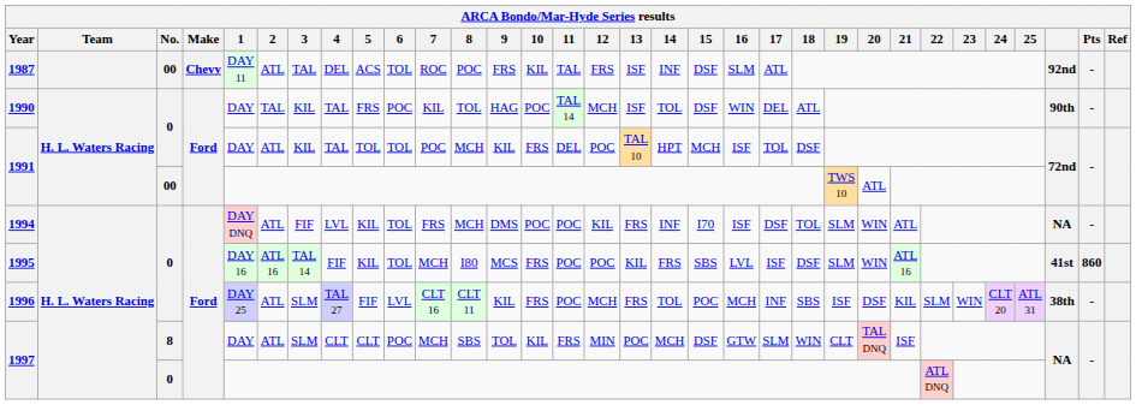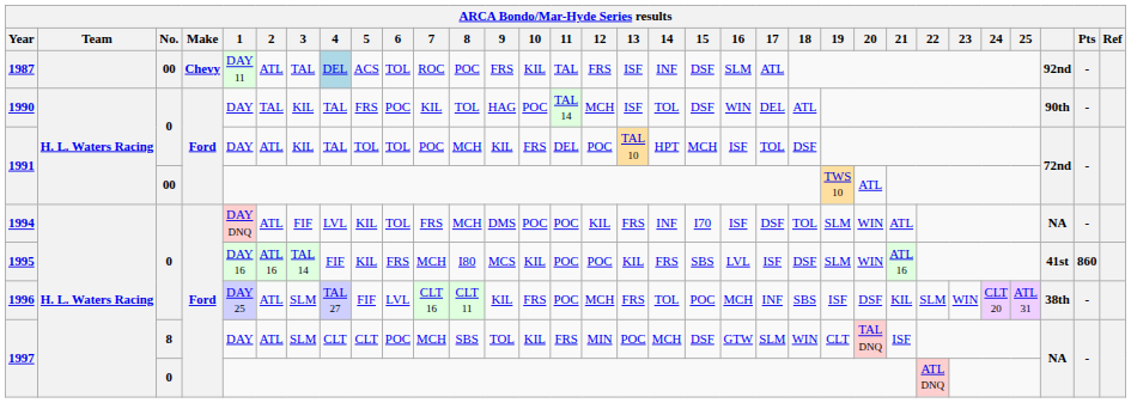 <table class="wikitable" style="text-align:center; font-size:75%">
 <tr>
 <th colspan=45><a href='#'>ARCA Bondo/Mar-Hyde Series</a> results</th>
 </tr>
 <tr>
 <th>Year</th>
 <th>Team</th>
 <th>No.</th>
 <th>Make</th>
 <th>1</th>
 <th>2</th>
 <th>3</th>
 <th>4</th>
 <th>5</th>
 <th>6</th>
 <th>7</th>
 <th>8</th>
 <th>9</th>
 <th>10</th>
 <th>11</th>
 <th>12</th>
 <th>13</th>
 <th>14</th>
 <th>15</th>
 <th>16</th>
 <th>17</th>
 <th>18</th>
 <th>19</th>
 <th>20</th>
 <th>21</th>
 <th>22</th>
 <th>23</th>
 <th>24</th>
 <th>25</th>
 <th></th>
 <th>Pts</th>
 <th>Ref</th>
 </tr>
 <tr>
 <th><a href='#'>1987</a></th>
 <th></th>
 <th>00</th>
 <th><a href='#'>Chevy</a></th>
 <td style="background:#DFFFDF;"><a href='#'>DAY</a><br><small>11</small></td>
 <td><a href='#'>ATL</a></td>
 <td><a href='#'>TAL</a></td>
-<td><a href='#'>DEL</a></td>
+<td style="background: lightblue;"><a href='#'>DEL</a></td>
 <td><a href='#'>ACS</a></td>
 <td><a href='#'>TOL</a></td>
 <td><a href='#'>ROC</a></td>
 <td><a href='#'>POC</a></td>
 <td><a href='#'>FRS</a></td>
 <td><a href='#'>KIL</a></td>
 <td><a href='#'>TAL</a></td>
 <td><a href='#'>FRS</a></td>
 <td><a href='#'>ISF</a></td>
 <td><a href='#'>INF</a></td>
 <td><a href='#'>DSF</a></td>
 <td><a href='#'>SLM</a></td>
 <td><a href='#'>ATL</a></td>
 <td colspan=8></td>
 <th>92nd</th>
 <th>-</th>
 <th></th>
 </tr>
 <tr>
 <th><a href='#'>1990</a></th>
 <th rowspan=3><a href='#'>H. L. Waters Racing</a></th>
 <th rowspan=2>0</th>
 <th rowspan=3><a href='#'>Ford</a></th>
 <td><a href='#'>DAY</a></td>
 <td><a href='#'>TAL</a></td>
 <td><a href='#'>KIL</a></td>
 <td><a href='#'>TAL</a></td>
 <td><a href='#'>FRS</a></td>
 <td><a href='#'>POC</a></td>
 <td><a href='#'>KIL</a></td>
 <td><a href='#'>TOL</a></td>
 <td><a href='#'>HAG</a></td>
 <td><a href='#'>POC</a></td>
 <td style="background:#DFFFDF;"><a href='#'>TAL</a><br><small>14</small></td>
 <td><a href='#'>MCH</a></td>
 <td><a href='#'>ISF</a></td>
 <td><a href='#'>TOL</a></td>
 <td><a href='#'>DSF</a></td>
 <td><a href='#'>WIN</a></td>
 <td><a href='#'>DEL</a></td>
 <td><a href='#'>ATL</a></td>
 <td colspan=7></td>
 <th>90th</th>
 <th>-</th>
 <th></th>
 </tr>
 <tr>
 <th rowspan=2><a href='#'>1991</a></th>
 <td><a href='#'>DAY</a></td>
 <td><a href='#'>ATL</a></td>
 <td><a href='#'>KIL</a></td>
 <td><a href='#'>TAL</a></td>
 <td><a href='#'>TOL</a></td>
 <td><a href='#'>TOL</a></td>
 <td><a href='#'>POC</a></td>
 <td><a href='#'>MCH</a></td>
 <td><a href='#'>KIL</a></td>
 <td><a href='#'>FRS</a></td>
 <td><a href='#'>DEL</a></td>
 <td><a href='#'>POC</a></td>
 <td style="background:#FFDF9F;"><a href='#'>TAL</a><br><small>10</small></td>
 <td><a href='#'>HPT</a></td>
 <td><a href='#'>MCH</a></td>
 <td><a href='#'>ISF</a></td>
 <td><a href='#'>TOL</a></td>
 <td><a href='#'>DSF</a></td>
 <td colspan=7></td>
 <th rowspan=2>72nd</th>
 <th rowspan=2>-</th>
 <th rowspan=2></th>
 </tr>
 <tr>
 <th>00</th>
 <td colspan=18></td>
 <td style="background:#FFDF9F;"><a href='#'>TWS</a><br><small>10</small></td>
 <td><a href='#'>ATL</a></td>
 <td colspan=5></td>
 </tr>
 <tr>
 <th><a href='#'>1994</a></th>
 <th rowspan=5><a href='#'>H. L. Waters Racing</a></th>
 <th rowspan=3>0</th>
 <th rowspan=5><a href='#'>Ford</a></th>
 <td style="background:#FFCFCF;"><a href='#'>DAY</a><br><small>DNQ</small></td>
 <td><a href='#'>ATL</a></td>
 <td><a href='#'>FIF</a></td>
 <td><a href='#'>LVL</a></td>
 <td><a href='#'>KIL</a></td>
 <td><a href='#'>TOL</a></td>
 <td><a href='#'>FRS</a></td>
 <td><a href='#'>MCH</a></td>
 <td><a href='#'>DMS</a></td>
 <td><a href='#'>POC</a></td>
 <td><a href='#'>POC</a></td>
 <td><a href='#'>KIL</a></td>
 <td><a href='#'>FRS</a></td>
 <td><a href='#'>INF</a></td>
 <td><a href='#'>I70</a></td>
 <td><a href='#'>ISF</a></td>
 <td><a href='#'>DSF</a></td>
 <td><a href='#'>TOL</a></td>
 <td><a href='#'>SLM</a></td>
 <td><a href='#'>WIN</a></td>
 <td><a href='#'>ATL</a></td>
 <td colspan=4></td>
 <th>NA</th>
 <th>-</th>
 <th></th>
 </tr>
 <tr>
 <th><a href='#'>1995</a></th>
 <td style="background:#DFFFDF;"><a href='#'>DAY</a><br><small>16</small></td>
 <td style="background:#DFFFDF;"><a href='#'>ATL</a><br><small>16</small></td>
 <td style="background:#DFFFDF;"><a href='#'>TAL</a><br><small>14</small></td>
 <td><a href='#'>FIF</a></td>
 <td><a href='#'>KIL</a></td>
-<td><a href='#'>TOL</a></td>
+<td><a href='#'>FRS</a></td>
 <td><a href='#'>MCH</a></td>
 <td><a href='#'>I80</a></td>
 <td><a href='#'>MCS</a></td>
-<td><a href='#'>FRS</a></td>
+<td><a href='#'>KIL</a></td>
 <td><a href='#'>POC</a></td>
 <td><a href='#'>POC</a></td>
 <td><a href='#'>KIL</a></td>
 <td><a href='#'>FRS</a></td>
 <td><a href='#'>SBS</a></td>
 <td><a href='#'>LVL</a></td>
 <td><a href='#'>ISF</a></td>
 <td><a href='#'>DSF</a></td>
 <td><a href='#'>SLM</a></td>
 <td><a href='#'>WIN</a></td>
 <td style="background:#DFFFDF;"><a href='#'>ATL</a><br><small>16</small></td>
 <td colspan=4></td>
 <th>41st</th>
 <th>860</th>
 <th></th>
 </tr>
 <tr>
 <th><a href='#'>1996</a></th>
 <td style="background:#CFCFFF;"><a href='#'>DAY</a><br><small>25</small></td>
 <td><a href='#'>ATL</a></td>
 <td><a href='#'>SLM</a></td>
 <td style="background:#CFCFFF;"><a href='#'>TAL</a><br><small>27</small></td>
 <td><a href='#'>FIF</a></td>
 <td><a href='#'>LVL</a></td>
 <td style="background:#DFFFDF;"><a href='#'>CLT</a><br><small>16</small></td>
 <td style="background:#DFFFDF;"><a href='#'>CLT</a><br><small>11</small></td>
 <td><a href='#'>KIL</a></td>
 <td><a href='#'>FRS</a></td>
 <td><a href='#'>POC</a></td>
 <td><a href='#'>MCH</a></td>
 <td><a href='#'>FRS</a></td>
 <td><a href='#'>TOL</a></td>
 <td><a href='#'>POC</a></td>
 <td><a href='#'>MCH</a></td>
 <td><a href='#'>INF</a></td>
 <td><a href='#'>SBS</a></td>
 <td><a href='#'>ISF</a></td>
 <td><a href='#'>DSF</a></td>
 <td><a href='#'>KIL</a></td>
 <td><a href='#'>SLM</a></td>
 <td><a href='#'>WIN</a></td>
 <td style="background:#EFCFFF;"><a href='#'>CLT</a><br><small>20</small></td>
 <td style="background:#EFCFFF;"><a href='#'>ATL</a><br><small>31</small></td>
 <th>38th</th>
 <th>-</th>
 <th></th>
 </tr>
 <tr>
 <th rowspan=2><a href='#'>1997</a></th>
 <th>8</th>
 <td><a href='#'>DAY</a></td>
 <td><a href='#'>ATL</a></td>
 <td><a href='#'>SLM</a></td>
 <td><a href='#'>CLT</a></td>
 <td><a href='#'>CLT</a></td>
 <td><a href='#'>POC</a></td>
 <td><a href='#'>MCH</a></td>
 <td><a href='#'>SBS</a></td>
 <td><a href='#'>TOL</a></td>
 <td><a href='#'>KIL</a></td>
 <td><a href='#'>FRS</a></td>
 <td><a href='#'>MIN</a></td>
 <td><a href='#'>POC</a></td>
 <td><a href='#'>MCH</a></td>
 <td><a href='#'>DSF</a></td>
 <td><a href='#'>GTW</a></td>
 <td><a href='#'>SLM</a></td>
 <td><a href='#'>WIN</a></td>
 <td><a href='#'>CLT</a></td>
 <td style="background:#FFCFCF;"><a href='#'>TAL</a><br><small>DNQ</small></td>
 <td><a href='#'>ISF</a></td>
 <td colspan=4></td>
 <th rowspan=2>NA</th>
 <th rowspan=2>-</th>
 <th rowspan=2></th>
 </tr>
 <tr>
 <th>0</th>
 <td colspan=21></td>
 <td style="background:#FFCFCF;"><a href='#'>ATL</a><br><small>DNQ</small></td>
 <td colspan=3></td>
 </tr>
 </table>
